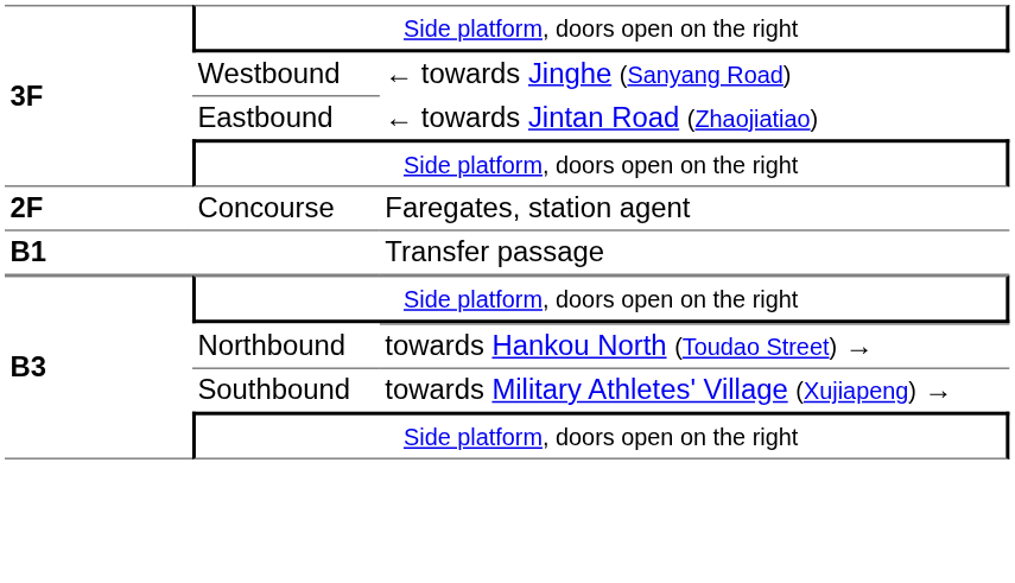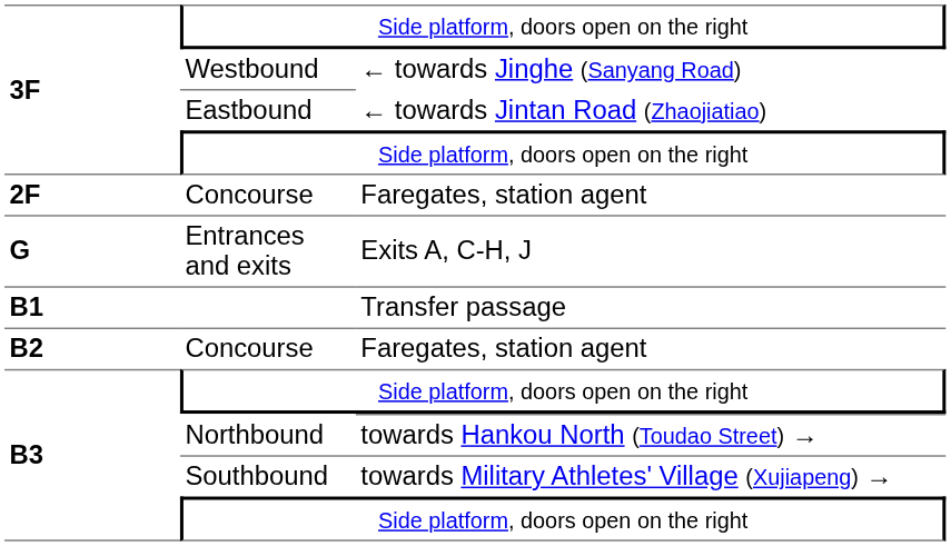 <table cellspacing=0 cellpadding=3>
 <tr>
 <td style="border-bottom:solid 1px gray;border-top:solid 1px gray;" rowspan=4 width=100><strong>3F</strong></td>
 <td style="border-right:solid 2px black;border-left:solid 2px black;border-top:solid 1px gray;border-bottom:solid 2px black;text-align:center;" colspan=2><small><a href='#'>Side platform</a>, doors open on the right</small></td>
 </tr>
 <tr>
 <td style="border-top:solid 0px gray;" width=100>Westbound</td>
 <td style="border-top:solid 0px gray;" width=350>←  towards <a href='#'>Jinghe</a> <small>(<a href='#'>Sanyang Road</a>)</small></td>
 </tr>
 <tr>
 <td style="border-top:solid 1px gray;border-bottom:solid 0px gray;">Eastbound</td>
 <td style="border-top:solid 0px gray;" width=350>←  towards <a href='#'>Jintan Road</a> <small>(<a href='#'>Zhaojiatiao</a>)</small></td>
 </tr>
 <tr>
 <td style="border-right:solid 2px black;border-left:solid 2px black;border-top:solid 2px black;border-bottom:solid 1px gray;text-align:center;" colspan=2><small><a href='#'>Side platform</a>, doors open on the right</small></td>
 </tr>
 <tr>
 <td style="border-bottom:solid 1px gray;"><strong>2F</strong></td>
 <td style="border-bottom:solid 1px gray;">Concourse</td>
 <td style="border-bottom:solid 1px gray;">Faregates, station agent</td>
 </tr>
 <tr>
+<td style="border-bottom:solid 1px gray;"><strong>G</strong></td>
+<td style="border-bottom:solid 1px gray;">Entrances and exits</td>
+<td style="border-bottom:solid 1px gray;">Exits A, C-H, J</td>
+</tr>
+<tr>
 <td style="border-bottom:solid 1px gray;"><strong>B1</strong></td>
 <td style="border-bottom:solid 1px gray;"></td>
 <td style="border-bottom:solid 1px gray;">Transfer passage</td>
+</tr>
+<tr>
+<td style="border-bottom:solid 0px gray;"><strong>B2</strong></td>
+<td style="border-bottom:solid 0px gray;">Concourse</td>
+<td style="border-bottom:solid 0px gray;">Faregates, station agent</td>
 </tr>
 <tr>
 <td style="border-bottom:solid 1px gray;border-top:solid 1px gray;" rowspan=4 width=100><strong>B3</strong></td>
 <td style="border-right:solid 2px black;border-left:solid 2px black;border-top:solid 1px gray;border-bottom:solid 2px black;text-align:center;" colspan=2><small><a href='#'>Side platform</a>, doors open on the right</small></td>
 </tr>
 <tr>
 <td style="border-top:solid 0px gray;" width=100>Northbound</td>
 <td style="border-top:solid 1px gray;border-bottom:solid 0px gray;">  towards <a href='#'>Hankou North</a> <small>(<a href='#'>Toudao Street</a>)</small> →</td>
 </tr>
 <tr>
 <td style="border-top:solid 1px gray;border-bottom:solid 0px gray;">Southbound</td>
 <td style="border-top:solid 1px gray;border-bottom:solid 0px gray;">  towards <a href='#'>Military Athletes' Village</a> <small>(<a href='#'>Xujiapeng</a>)</small> →</td>
 </tr>
 <tr>
 <td style="border-right:solid 2px black;border-left:solid 2px black;border-top:solid 2px black;border-bottom:solid 1px gray;text-align:center;" colspan=2><small><a href='#'>Side platform</a>, doors open on the right</small></td>
 </tr>
 </table>
